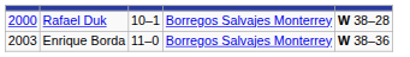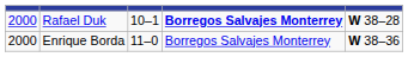 <table class="wikitable">
 <tr>
 <th style=background:#2A3B9D></th>
 <th style=background:#2A3B9D></th>
 <th style=background:#2A3B9D></th>
 <th style=background:#2A3B9D></th>
 <th style=background:#2A3B9D></th>
 </tr>
 <tr>
 <td><a href='#'>2000</a></td>
 <td><a href='#'>Rafael Duk</a></td>
 <td>10–1</td>
-<td><a href='#'>Borregos Salvajes Monterrey</a></td>
+<td><strong><a href='#'>Borregos Salvajes Monterrey</a></strong></td>
 <td><strong>W</strong> 38–28</td>
 </tr>
 <tr>
-<td>2003</td>
+<td>2000</td>
 <td>Enrique Borda</td>
 <td>11–0</td>
 <td><a href='#'>Borregos Salvajes Monterrey</a></td>
 <td><strong>W</strong> 38–36</td>
 </tr>
 </table>
